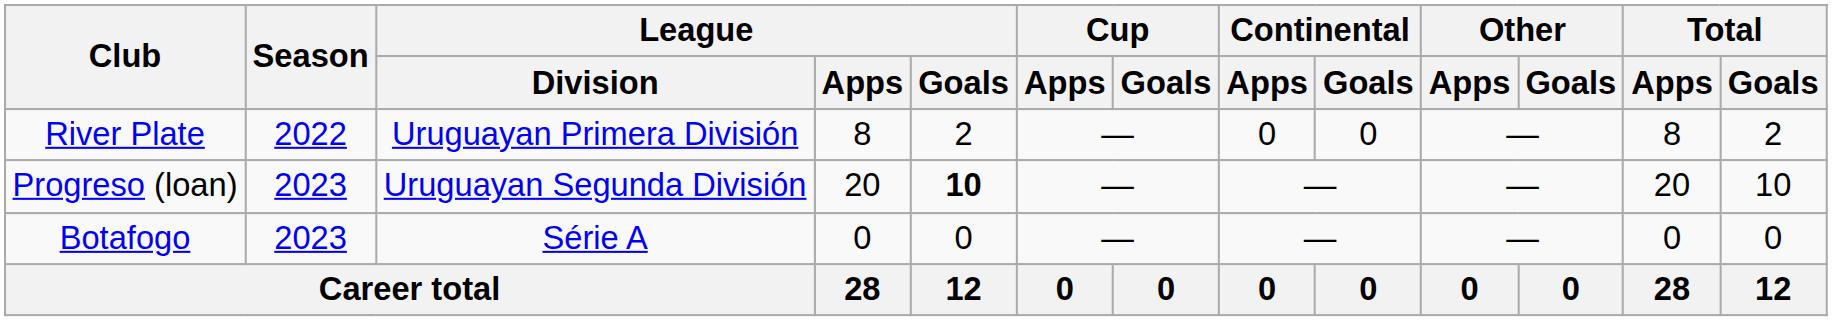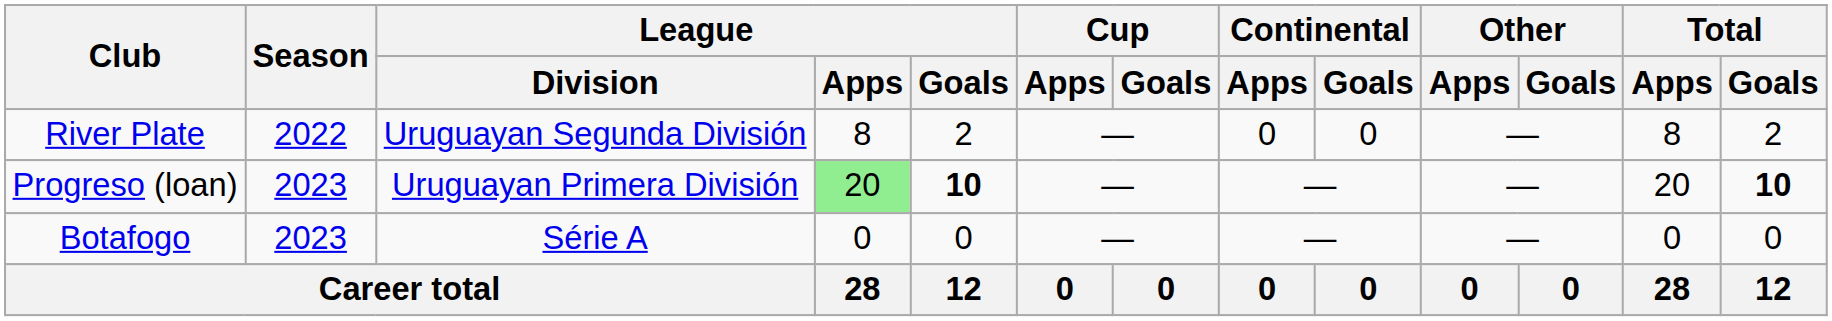 <table class="wikitable" Style="text-align: center">
 <tr>
 <th rowspan="2">Club</th>
 <th rowspan="2">Season</th>
 <th colspan="3">League</th>
 <th colspan="2">Cup</th>
 <th colspan="2">Continental</th>
 <th colspan="2">Other</th>
 <th colspan="2">Total</th>
 </tr>
 <tr>
 <th>Division</th>
 <th>Apps</th>
 <th>Goals</th>
 <th>Apps</th>
 <th>Goals</th>
 <th>Apps</th>
 <th>Goals</th>
 <th>Apps</th>
 <th>Goals</th>
 <th>Apps</th>
 <th>Goals</th>
 </tr>
 <tr>
 <td rowspan="1"><a href='#'>River Plate</a></td>
 <td><a href='#'>2022</a></td>
-<td><a href='#'>Uruguayan Primera División</a></td>
+<td><a href='#'>Uruguayan Segunda División</a></td>
 <td>8</td>
 <td>2</td>
 <td colspan="2">—</td>
 <td>0</td>
 <td>0</td>
 <td colspan="2">—</td>
 <td>8</td>
 <td>2</td>
 </tr>
 <tr>
 <td rowspan="1"><a href='#'>Progreso</a> (loan)</td>
 <td><a href='#'>2023</a></td>
-<td><a href='#'>Uruguayan Segunda División</a></td>
-<td>20</td>
+<td><a href='#'>Uruguayan Primera División</a></td>
+<td style="background: lightgreen;">20</td>
 <td><strong>10</strong></td>
 <td colspan="2">—</td>
 <td colspan="2">—</td>
 <td colspan="2">—</td>
 <td>20</td>
-<td>10</td>
+<td><strong>10</strong></td>
 </tr>
 <tr>
 <td rowspan="1"><a href='#'>Botafogo</a></td>
 <td><a href='#'>2023</a></td>
 <td rowspan="1"><a href='#'>Série A</a></td>
 <td>0</td>
 <td>0</td>
 <td colspan="2">—</td>
 <td colspan="2">—</td>
 <td colspan="2">—</td>
 <td>0</td>
 <td>0</td>
 </tr>
 <tr>
 <th colspan="3">Career total</th>
 <th>28</th>
 <th>12</th>
 <th>0</th>
 <th>0</th>
 <th>0</th>
 <th>0</th>
 <th>0</th>
 <th>0</th>
 <th>28</th>
 <th>12</th>
 </tr>
 </table>
